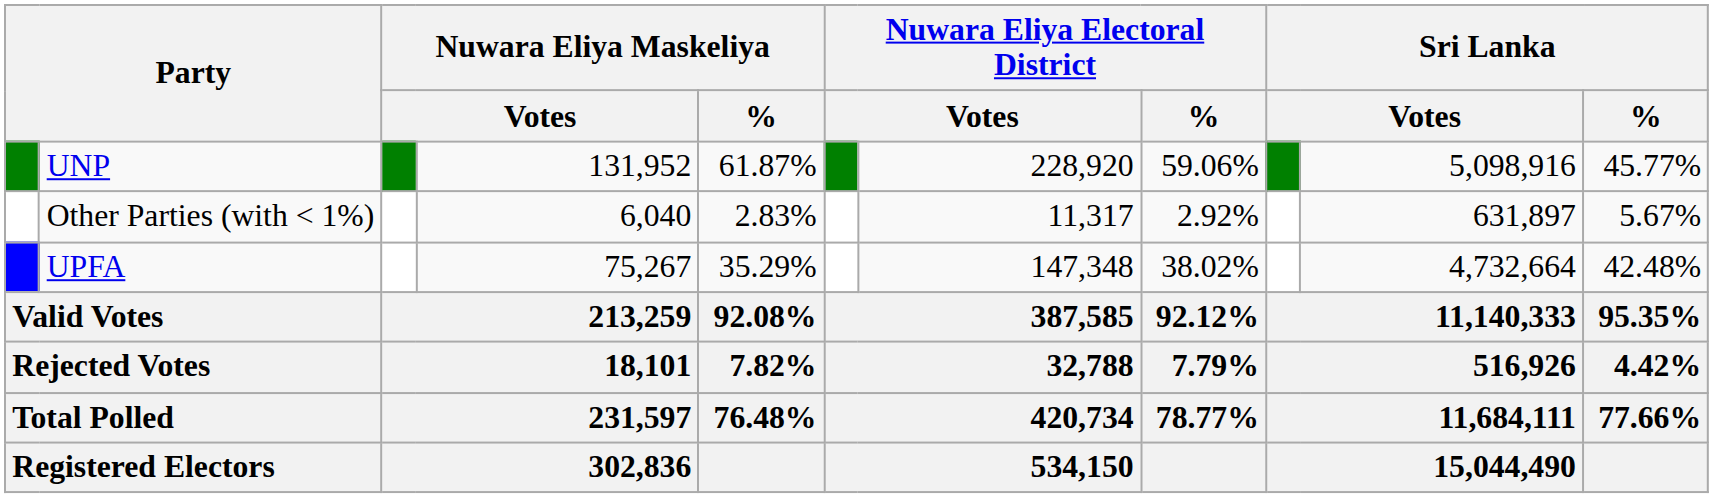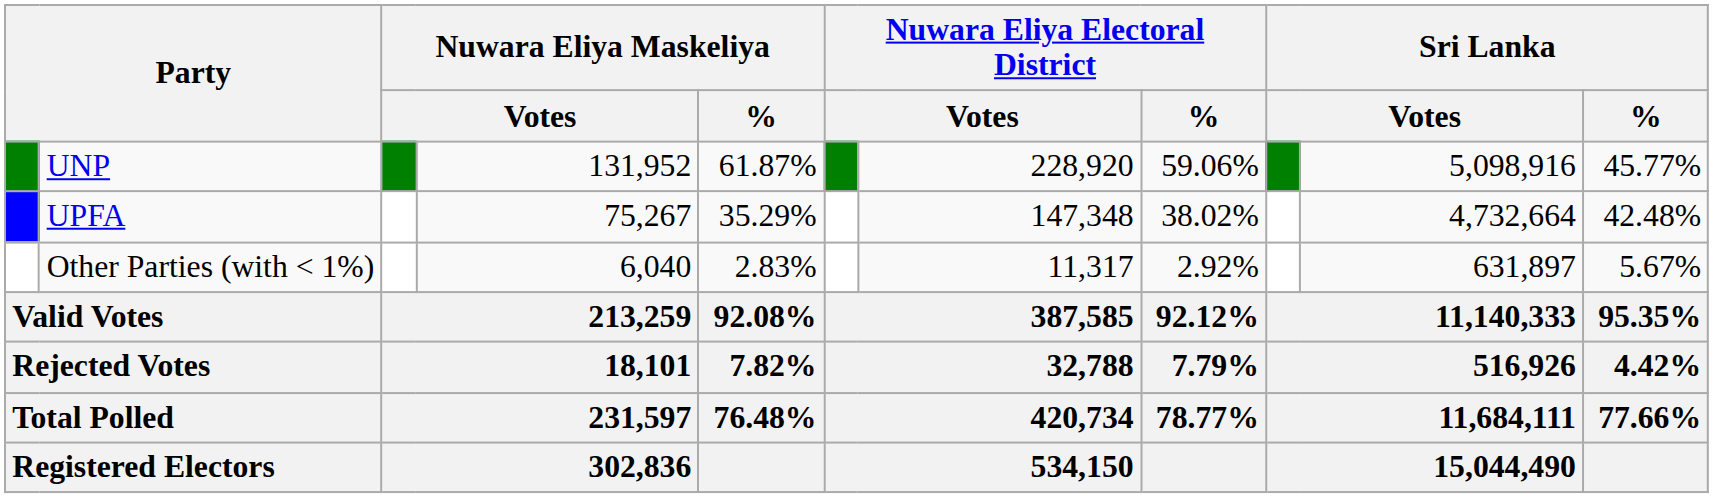 <table class="wikitable">
 <tr>
 <th colspan="2" width="144px"rowspan="2">Party</th>
 <th colspan="3" width="216px">Nuwara Eliya Maskeliya</th>
 <th colspan="3" width="216px"><a href='#'>Nuwara Eliya Electoral District</a></th>
 <th colspan="3" width="216px">Sri Lanka</th>
 </tr>
 <tr>
 <th colspan="2" width="144px">Votes</th>
 <th>%</th>
 <th colspan="2" width="144px">Votes</th>
 <th>%</th>
 <th colspan="2" width="144px">Votes</th>
 <th>%</th>
 </tr>
 <tr>
 <td style="background-color:green;" width="10px"></td>
 <td style="text-align:left;"><a href='#'>UNP</a></td>
 <td style="background-color:green;" width="10px"></td>
 <td style="text-align:right;">131,952</td>
 <td style="text-align:right;">61.87%</td>
 <td style="background-color:green;" width="10px"></td>
 <td style="text-align:right;">228,920</td>
 <td style="text-align:right;">59.06%</td>
 <td style="background-color:green;" width="10px"></td>
 <td style="text-align:right;">5,098,916</td>
 <td style="text-align:right;">45.77%</td>
 </tr>
 <tr>
+<td style="background-color:blue;" width="10px"></td>
+<td style="text-align:left;"><a href='#'>UPFA</a></td>
+<td style="background-color:white;" width="10px"></td>
+<td style="text-align:right;">75,267</td>
+<td style="text-align:right;">35.29%</td>
+<td style="background-color:white;" width="10px"></td>
+<td style="text-align:right;">147,348</td>
+<td style="text-align:right;">38.02%</td>
+<td style="background-color:white;" width="10px"></td>
+<td style="text-align:right;">4,732,664</td>
+<td style="text-align:right;">42.48%</td>
+</tr>
+<tr>
 <td style="background-color:white;" width="10px"></td>
 <td style="text-align:left;">Other Parties (with < 1%)</td>
 <td style="background-color:white;" width="10px"></td>
 <td style="text-align:right;">6,040</td>
 <td style="text-align:right;">2.83%</td>
 <td style="background-color:white;" width="10px"></td>
 <td style="text-align:right;">11,317</td>
 <td style="text-align:right;">2.92%</td>
 <td style="background-color:white;" width="10px"></td>
 <td style="text-align:right;">631,897</td>
 <td style="text-align:right;">5.67%</td>
-</tr>
-<tr>
-<td style="background-color:blue;" width="10px"></td>
-<td style="text-align:left;"><a href='#'>UPFA</a></td>
-<td style="background-color:white;" width="10px"></td>
-<td style="text-align:right;">75,267</td>
-<td style="text-align:right;">35.29%</td>
-<td style="background-color:white;" width="10px"></td>
-<td style="text-align:right;">147,348</td>
-<td style="text-align:right;">38.02%</td>
-<td style="background-color:white;" width="10px"></td>
-<td style="text-align:right;">4,732,664</td>
-<td style="text-align:right;">42.48%</td>
 </tr>
 <tr>
 <th colspan="2" width="144px"style="text-align:left;">Valid Votes</th>
 <th style="text-align:right;"colspan="2" width="144px">213,259</th>
 <th style="text-align:right;">92.08%</th>
 <th style="text-align:right;"colspan="2" width="144px">387,585</th>
 <th style="text-align:right;">92.12%</th>
 <th style="text-align:right;"colspan="2" width="144px">11,140,333</th>
 <th style="text-align:right;">95.35%</th>
 </tr>
 <tr>
 <th colspan="2" width="144px"style="text-align:left;">Rejected Votes</th>
 <th style="text-align:right;"colspan="2" width="144px">18,101</th>
 <th style="text-align:right;">7.82%</th>
 <th style="text-align:right;"colspan="2" width="144px">32,788</th>
 <th style="text-align:right;">7.79%</th>
 <th style="text-align:right;"colspan="2" width="144px">516,926</th>
 <th style="text-align:right;">4.42%</th>
 </tr>
 <tr>
 <th colspan="2" width="144px"style="text-align:left;">Total Polled</th>
 <th style="text-align:right;"colspan="2" width="144px">231,597</th>
 <th style="text-align:right;">76.48%</th>
 <th style="text-align:right;"colspan="2" width="144px">420,734</th>
 <th style="text-align:right;">78.77%</th>
 <th style="text-align:right;"colspan="2" width="144px">11,684,111</th>
 <th style="text-align:right;">77.66%</th>
 </tr>
 <tr>
 <th colspan="2" width="144px"style="text-align:left;">Registered Electors</th>
 <th style="text-align:right;"colspan="2" width="144px">302,836</th>
 <th></th>
 <th style="text-align:right;"colspan="2" width="144px">534,150</th>
 <th></th>
 <th style="text-align:right;"colspan="2" width="144px">15,044,490</th>
 <th></th>
 </tr>
 </table>
